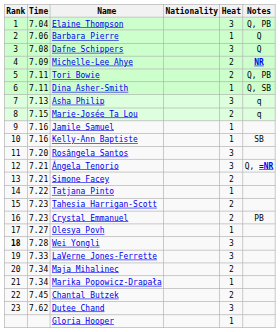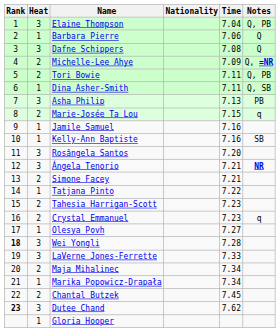 <table class="wikitable sortable" style="text-align:center">
 <tr>
 <th>Rank</th>
-<th>Time</th>
+<th>Heat</th>
 <th>Name</th>
 <th>Nationality</th>
-<th>Heat</th>
+<th>Time</th>
 <th>Notes</th>
 </tr>
 <tr bgcolor=ccffcc>
 <td>1</td>
-<td>7.04</td>
+<td>3</td>
 <td align=left><a href='#'>Elaine Thompson</a></td>
 <td align=left></td>
-<td>3</td>
+<td>7.04</td>
 <td>Q, PB</td>
 </tr>
 <tr bgcolor=ccffcc>
 <td>2</td>
-<td>7.06</td>
+<td>1</td>
 <td align=left><a href='#'>Barbara Pierre</a></td>
 <td align=left></td>
-<td>1</td>
+<td>7.06</td>
 <td>Q</td>
 </tr>
 <tr bgcolor=ccffcc>
 <td>3</td>
-<td>7.08</td>
+<td>3</td>
 <td align=left><a href='#'>Dafne Schippers</a></td>
 <td align=left></td>
-<td>3</td>
+<td>7.08</td>
 <td>Q</td>
 </tr>
 <tr bgcolor=ccffcc>
 <td>4</td>
-<td>7.09</td>
+<td>2</td>
 <td align=left><a href='#'>Michelle-Lee Ahye</a></td>
 <td align=left></td>
-<td>2</td>
-<td><strong><a href='#'>NR</a></strong></td>
+<td>7.09</td>
+<td>Q, <strong><a href='#'>=NR</a></strong></td>
 </tr>
 <tr bgcolor=ccffcc>
 <td>5</td>
-<td>7.11</td>
+<td>2</td>
 <td align=left><a href='#'>Tori Bowie</a></td>
 <td align=left></td>
-<td>2</td>
+<td>7.11</td>
 <td>Q, PB</td>
 </tr>
 <tr bgcolor=ccffcc>
 <td>6</td>
-<td>7.11</td>
+<td>1</td>
 <td align=left><a href='#'>Dina Asher-Smith</a></td>
 <td align=left></td>
-<td>1</td>
+<td>7.11</td>
 <td>Q, SB</td>
 </tr>
 <tr bgcolor=ddffdd>
 <td>7</td>
-<td>7.13</td>
+<td>3</td>
 <td align=left><a href='#'>Asha Philip</a></td>
 <td align=left></td>
-<td>3</td>
-<td>q</td>
+<td>7.13</td>
+<td>PB</td>
 </tr>
 <tr bgcolor=ddffdd>
 <td>8</td>
-<td>7.15</td>
+<td>2</td>
 <td align=left><a href='#'>Marie-Josée Ta Lou</a></td>
 <td align=left></td>
-<td>2</td>
+<td>7.15</td>
 <td>q</td>
 </tr>
 <tr>
 <td>9</td>
-<td>7.16</td>
+<td>1</td>
 <td align=left><a href='#'>Jamile Samuel</a></td>
 <td align=left></td>
-<td>1</td>
+<td>7.16</td>
 <td></td>
 </tr>
 <tr>
 <td>10</td>
-<td>7.16</td>
+<td>1</td>
 <td align=left><a href='#'>Kelly-Ann Baptiste</a></td>
 <td align=left></td>
-<td>1</td>
+<td>7.16</td>
 <td>SB</td>
 </tr>
 <tr>
 <td>11</td>
-<td>7.20</td>
+<td>3</td>
 <td align=left><a href='#'>Rosângela Santos</a></td>
 <td align=left></td>
-<td>3</td>
+<td>7.20</td>
 <td></td>
 </tr>
 <tr>
 <td>12</td>
-<td>7.21</td>
+<td>3</td>
 <td align=left><a href='#'>Ángela Tenorio</a></td>
 <td align=left></td>
-<td>3</td>
-<td>Q, <strong><a href='#'>=NR</a></strong></td>
+<td>7.21</td>
+<td><strong><a href='#'>NR</a></strong></td>
 </tr>
 <tr>
 <td>13</td>
-<td>7.21</td>
+<td>2</td>
 <td align=left><a href='#'>Simone Facey</a></td>
 <td align=left></td>
-<td>2</td>
+<td>7.21</td>
 <td></td>
 </tr>
 <tr>
 <td>14</td>
-<td>7.22</td>
+<td>1</td>
 <td align=left><a href='#'>Tatjana Pinto</a></td>
 <td align=left></td>
-<td>1</td>
+<td>7.22</td>
 <td></td>
 </tr>
 <tr>
 <td>15</td>
-<td>7.23</td>
+<td>2</td>
 <td align=left><a href='#'>Tahesia Harrigan-Scott</a></td>
 <td align=left></td>
-<td>2</td>
+<td>7.23</td>
 <td></td>
 </tr>
 <tr>
 <td>16</td>
-<td>7.23</td>
+<td>2</td>
 <td align=left><a href='#'>Crystal Emmanuel</a></td>
 <td align=left></td>
-<td>2</td>
-<td>PB</td>
+<td>7.23</td>
+<td>q</td>
 </tr>
 <tr>
 <td>17</td>
-<td>7.27</td>
+<td>1</td>
 <td align=left><a href='#'>Olesya Povh</a></td>
 <td align=left></td>
-<td>1</td>
+<td>7.27</td>
 <td></td>
 </tr>
 <tr>
 <td><strong>18</strong></td>
-<td>7.28</td>
+<td>3</td>
 <td align=left><a href='#'>Wei Yongli</a></td>
 <td align=left></td>
-<td>3</td>
+<td>7.28</td>
 <td></td>
 </tr>
 <tr>
 <td>19</td>
-<td>7.33</td>
+<td>3</td>
 <td align=left><a href='#'>LaVerne Jones-Ferrette</a></td>
 <td align=left></td>
-<td>3</td>
+<td>7.33</td>
 <td></td>
 </tr>
 <tr>
 <td>20</td>
-<td>7.34</td>
+<td>2</td>
 <td align=left><a href='#'>Maja Mihalinec</a></td>
 <td align=left></td>
-<td>2</td>
+<td>7.34</td>
 <td></td>
 </tr>
 <tr>
 <td>21</td>
-<td>7.34</td>
+<td>1</td>
 <td align=left><a href='#'>Marika Popowicz-Drapała</a></td>
 <td align=left></td>
-<td>1</td>
+<td>7.34</td>
 <td></td>
 </tr>
 <tr>
 <td>22</td>
-<td>7.45</td>
+<td>2</td>
 <td align=left><a href='#'>Chantal Butzek</a></td>
 <td align=left></td>
-<td>2</td>
+<td>7.45</td>
 <td></td>
 </tr>
 <tr>
-<td>23</td>
-<td>7.62</td>
+<td><strong>23</strong></td>
+<td>3</td>
 <td align=left><a href='#'>Dutee Chand</a></td>
 <td align=left></td>
-<td>3</td>
+<td>7.62</td>
 <td></td>
 </tr>
 <tr>
 <td></td>
-<td></td>
+<td>1</td>
 <td align=left><a href='#'>Gloria Hooper</a></td>
 <td align=left></td>
-<td>1</td>
+<td></td>
 <td></td>
 </tr>
 </table>
